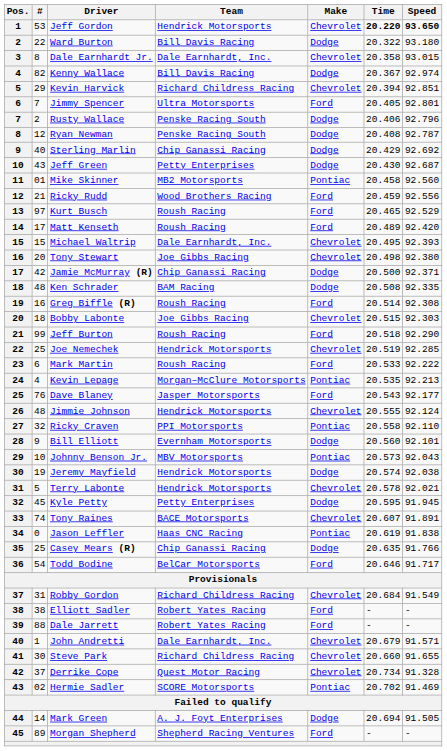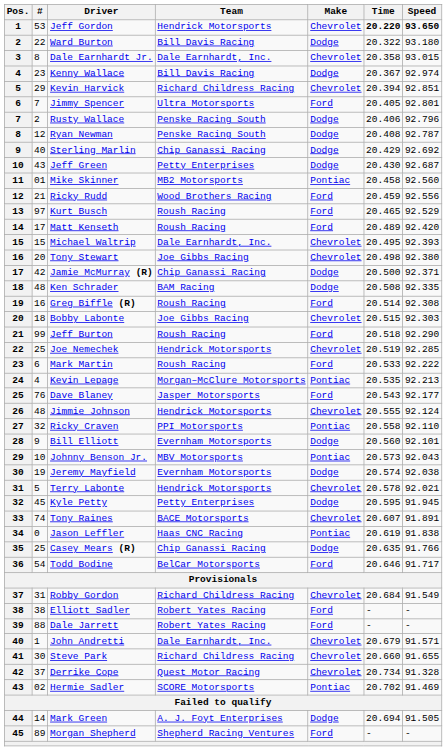 <table class="wikitable" style="font-size:95%">
 <tr>
 <th>Pos.</th>
 <th>#</th>
 <th>Driver</th>
 <th>Team</th>
 <th>Make</th>
 <th>Time</th>
 <th>Speed</th>
 </tr>
 <tr>
 <th>1</th>
 <td>53</td>
 <td><a href='#'>Jeff Gordon</a></td>
 <td><a href='#'>Hendrick Motorsports</a></td>
 <td><a href='#'>Chevrolet</a></td>
 <td><strong>20.220</strong></td>
 <td><strong>93.650</strong></td>
 </tr>
 <tr>
 <th>2</th>
 <td>22</td>
 <td><a href='#'>Ward Burton</a></td>
 <td><a href='#'>Bill Davis Racing</a></td>
 <td><a href='#'>Dodge</a></td>
 <td>20.322</td>
 <td>93.180</td>
 </tr>
 <tr>
 <th>3</th>
 <td>8</td>
 <td><a href='#'>Dale Earnhardt Jr.</a></td>
 <td><a href='#'>Dale Earnhardt, Inc.</a></td>
 <td><a href='#'>Chevrolet</a></td>
 <td>20.358</td>
 <td>93.015</td>
 </tr>
 <tr>
 <th>4</th>
-<td>82</td>
+<td>23</td>
 <td><a href='#'>Kenny Wallace</a></td>
 <td><a href='#'>Bill Davis Racing</a></td>
 <td><a href='#'>Dodge</a></td>
 <td>20.367</td>
 <td>92.974</td>
 </tr>
 <tr>
 <th>5</th>
 <td>29</td>
 <td><a href='#'>Kevin Harvick</a></td>
 <td><a href='#'>Richard Childress Racing</a></td>
 <td><a href='#'>Chevrolet</a></td>
 <td>20.394</td>
 <td>92.851</td>
 </tr>
 <tr>
 <th>6</th>
 <td>7</td>
 <td><a href='#'>Jimmy Spencer</a></td>
 <td><a href='#'>Ultra Motorsports</a></td>
 <td><a href='#'>Ford</a></td>
 <td>20.405</td>
 <td>92.801</td>
 </tr>
 <tr>
 <th>7</th>
 <td>2</td>
 <td><a href='#'>Rusty Wallace</a></td>
 <td><a href='#'>Penske Racing South</a></td>
 <td><a href='#'>Dodge</a></td>
 <td>20.406</td>
 <td>92.796</td>
 </tr>
 <tr>
 <th>8</th>
 <td>12</td>
 <td><a href='#'>Ryan Newman</a></td>
 <td><a href='#'>Penske Racing South</a></td>
 <td><a href='#'>Dodge</a></td>
 <td>20.408</td>
 <td>92.787</td>
 </tr>
 <tr>
 <th>9</th>
 <td>40</td>
 <td><a href='#'>Sterling Marlin</a></td>
 <td><a href='#'>Chip Ganassi Racing</a></td>
 <td><a href='#'>Dodge</a></td>
 <td>20.429</td>
 <td>92.692</td>
 </tr>
 <tr>
 <th>10</th>
 <td>43</td>
 <td><a href='#'>Jeff Green</a></td>
 <td><a href='#'>Petty Enterprises</a></td>
 <td><a href='#'>Dodge</a></td>
 <td>20.430</td>
 <td>92.687</td>
 </tr>
 <tr>
 <th>11</th>
 <td>01</td>
 <td><a href='#'>Mike Skinner</a></td>
 <td><a href='#'>MB2 Motorsports</a></td>
 <td><a href='#'>Pontiac</a></td>
 <td>20.458</td>
 <td>92.560</td>
 </tr>
 <tr>
 <th>12</th>
 <td>21</td>
 <td><a href='#'>Ricky Rudd</a></td>
 <td><a href='#'>Wood Brothers Racing</a></td>
 <td><a href='#'>Ford</a></td>
 <td>20.459</td>
 <td>92.556</td>
 </tr>
 <tr>
 <th>13</th>
 <td>97</td>
 <td><a href='#'>Kurt Busch</a></td>
 <td><a href='#'>Roush Racing</a></td>
 <td><a href='#'>Ford</a></td>
 <td>20.465</td>
 <td>92.529</td>
 </tr>
 <tr>
 <th>14</th>
 <td>17</td>
 <td><a href='#'>Matt Kenseth</a></td>
 <td><a href='#'>Roush Racing</a></td>
 <td><a href='#'>Ford</a></td>
 <td>20.489</td>
 <td>92.420</td>
 </tr>
 <tr>
 <th>15</th>
 <td>15</td>
 <td><a href='#'>Michael Waltrip</a></td>
 <td><a href='#'>Dale Earnhardt, Inc.</a></td>
 <td><a href='#'>Chevrolet</a></td>
 <td>20.495</td>
 <td>92.393</td>
 </tr>
 <tr>
 <th>16</th>
 <td>20</td>
 <td><a href='#'>Tony Stewart</a></td>
 <td><a href='#'>Joe Gibbs Racing</a></td>
 <td><a href='#'>Chevrolet</a></td>
 <td>20.498</td>
 <td>92.380</td>
 </tr>
 <tr>
 <th>17</th>
 <td>42</td>
 <td><a href='#'>Jamie McMurray</a> <strong>(R)</strong></td>
 <td><a href='#'>Chip Ganassi Racing</a></td>
 <td><a href='#'>Dodge</a></td>
 <td>20.500</td>
 <td>92.371</td>
 </tr>
 <tr>
 <th>18</th>
 <td>48</td>
 <td><a href='#'>Ken Schrader</a></td>
 <td><a href='#'>BAM Racing</a></td>
 <td><a href='#'>Dodge</a></td>
 <td>20.508</td>
 <td>92.335</td>
 </tr>
 <tr>
 <th>19</th>
 <td>16</td>
 <td><a href='#'>Greg Biffle</a> <strong>(R)</strong></td>
 <td><a href='#'>Roush Racing</a></td>
 <td><a href='#'>Ford</a></td>
 <td>20.514</td>
 <td>92.308</td>
 </tr>
 <tr>
 <th>20</th>
 <td>18</td>
 <td><a href='#'>Bobby Labonte</a></td>
 <td><a href='#'>Joe Gibbs Racing</a></td>
 <td><a href='#'>Chevrolet</a></td>
 <td>20.515</td>
 <td>92.303</td>
 </tr>
 <tr>
 <th>21</th>
 <td>99</td>
 <td><a href='#'>Jeff Burton</a></td>
 <td><a href='#'>Roush Racing</a></td>
 <td><a href='#'>Ford</a></td>
 <td>20.518</td>
 <td>92.290</td>
 </tr>
 <tr>
 <th>22</th>
 <td>25</td>
 <td><a href='#'>Joe Nemechek</a></td>
 <td><a href='#'>Hendrick Motorsports</a></td>
 <td><a href='#'>Chevrolet</a></td>
 <td>20.519</td>
 <td>92.285</td>
 </tr>
 <tr>
 <th>23</th>
 <td>6</td>
 <td><a href='#'>Mark Martin</a></td>
 <td><a href='#'>Roush Racing</a></td>
 <td><a href='#'>Ford</a></td>
 <td>20.533</td>
 <td>92.222</td>
 </tr>
 <tr>
 <th>24</th>
 <td>4</td>
 <td><a href='#'>Kevin Lepage</a></td>
 <td><a href='#'>Morgan–McClure Motorsports</a></td>
 <td><a href='#'>Pontiac</a></td>
 <td>20.535</td>
 <td>92.213</td>
 </tr>
 <tr>
 <th>25</th>
 <td>76</td>
 <td><a href='#'>Dave Blaney</a></td>
 <td><a href='#'>Jasper Motorsports</a></td>
 <td><a href='#'>Ford</a></td>
 <td>20.543</td>
 <td>92.177</td>
 </tr>
 <tr>
 <th>26</th>
 <td>48</td>
 <td><a href='#'>Jimmie Johnson</a></td>
 <td><a href='#'>Hendrick Motorsports</a></td>
 <td><a href='#'>Chevrolet</a></td>
 <td>20.555</td>
 <td>92.124</td>
 </tr>
 <tr>
 <th>27</th>
 <td>32</td>
 <td><a href='#'>Ricky Craven</a></td>
 <td><a href='#'>PPI Motorsports</a></td>
 <td><a href='#'>Pontiac</a></td>
 <td>20.558</td>
 <td>92.110</td>
 </tr>
 <tr>
 <th>28</th>
 <td>9</td>
 <td><a href='#'>Bill Elliott</a></td>
 <td><a href='#'>Evernham Motorsports</a></td>
 <td><a href='#'>Dodge</a></td>
 <td>20.560</td>
 <td>92.101</td>
 </tr>
 <tr>
 <th>29</th>
 <td>10</td>
 <td><a href='#'>Johnny Benson Jr.</a></td>
 <td><a href='#'>MBV Motorsports</a></td>
 <td><a href='#'>Pontiac</a></td>
 <td>20.573</td>
 <td>92.043</td>
 </tr>
 <tr>
 <th>30</th>
 <td>19</td>
 <td><a href='#'>Jeremy Mayfield</a></td>
-<td><a href='#'>Hendrick Motorsports</a></td>
+<td><a href='#'>Evernham Motorsports</a></td>
 <td><a href='#'>Dodge</a></td>
 <td>20.574</td>
 <td>92.038</td>
 </tr>
 <tr>
 <th>31</th>
 <td>5</td>
 <td><a href='#'>Terry Labonte</a></td>
 <td><a href='#'>Hendrick Motorsports</a></td>
 <td><a href='#'>Chevrolet</a></td>
 <td>20.578</td>
 <td>92.021</td>
 </tr>
 <tr>
 <th>32</th>
 <td>45</td>
 <td><a href='#'>Kyle Petty</a></td>
 <td><a href='#'>Petty Enterprises</a></td>
 <td><a href='#'>Dodge</a></td>
 <td>20.595</td>
 <td>91.945</td>
 </tr>
 <tr>
 <th>33</th>
 <td>74</td>
 <td><a href='#'>Tony Raines</a></td>
 <td><a href='#'>BACE Motorsports</a></td>
 <td><a href='#'>Chevrolet</a></td>
 <td>20.607</td>
 <td>91.891</td>
 </tr>
 <tr>
 <th>34</th>
 <td>0</td>
 <td><a href='#'>Jason Leffler</a></td>
 <td><a href='#'>Haas CNC Racing</a></td>
 <td><a href='#'>Pontiac</a></td>
 <td>20.619</td>
 <td>91.838</td>
 </tr>
 <tr>
 <th>35</th>
 <td>25</td>
 <td><a href='#'>Casey Mears</a> <strong>(R)</strong></td>
 <td><a href='#'>Chip Ganassi Racing</a></td>
 <td><a href='#'>Dodge</a></td>
 <td>20.635</td>
 <td>91.766</td>
 </tr>
 <tr>
 <th>36</th>
 <td>54</td>
 <td><a href='#'>Todd Bodine</a></td>
 <td><a href='#'>BelCar Motorsports</a></td>
 <td><a href='#'>Ford</a></td>
 <td>20.646</td>
 <td>91.717</td>
 </tr>
 <tr>
 <th colspan="7">Provisionals</th>
 </tr>
 <tr>
 <th>37</th>
 <td>31</td>
 <td><a href='#'>Robby Gordon</a></td>
 <td><a href='#'>Richard Childress Racing</a></td>
 <td><a href='#'>Chevrolet</a></td>
 <td>20.684</td>
 <td>91.549</td>
 </tr>
 <tr>
 <th>38</th>
 <td>38</td>
 <td><a href='#'>Elliott Sadler</a></td>
 <td><a href='#'>Robert Yates Racing</a></td>
 <td><a href='#'>Ford</a></td>
 <td>-</td>
 <td>-</td>
 </tr>
 <tr>
 <th>39</th>
 <td>88</td>
 <td><a href='#'>Dale Jarrett</a></td>
 <td><a href='#'>Robert Yates Racing</a></td>
 <td><a href='#'>Ford</a></td>
 <td>-</td>
 <td>-</td>
 </tr>
 <tr>
 <th>40</th>
 <td>1</td>
 <td><a href='#'>John Andretti</a></td>
 <td><a href='#'>Dale Earnhardt, Inc.</a></td>
 <td><a href='#'>Chevrolet</a></td>
 <td>20.679</td>
 <td>91.571</td>
 </tr>
 <tr>
 <th>41</th>
 <td>30</td>
 <td><a href='#'>Steve Park</a></td>
 <td><a href='#'>Richard Childress Racing</a></td>
 <td><a href='#'>Chevrolet</a></td>
 <td>20.660</td>
 <td>91.655</td>
 </tr>
 <tr>
 <th>42</th>
 <td>37</td>
 <td><a href='#'>Derrike Cope</a></td>
 <td><a href='#'>Quest Motor Racing</a></td>
 <td><a href='#'>Chevrolet</a></td>
 <td>20.734</td>
 <td>91.328</td>
 </tr>
 <tr>
 <th>43</th>
 <td>02</td>
 <td><a href='#'>Hermie Sadler</a></td>
 <td><a href='#'>SCORE Motorsports</a></td>
 <td><a href='#'>Pontiac</a></td>
 <td>20.702</td>
 <td>91.469</td>
 </tr>
 <tr>
 <th colspan="7">Failed to qualify</th>
 </tr>
 <tr>
 <th>44</th>
 <td>14</td>
 <td><a href='#'>Mark Green</a></td>
 <td><a href='#'>A. J. Foyt Enterprises</a></td>
 <td><a href='#'>Dodge</a></td>
 <td>20.694</td>
 <td>91.505</td>
 </tr>
 <tr>
 <th>45</th>
 <td>89</td>
 <td><a href='#'>Morgan Shepherd</a></td>
 <td><a href='#'>Shepherd Racing Ventures</a></td>
 <td><a href='#'>Ford</a></td>
 <td>-</td>
 <td>-</td>
 </tr>
 <tr>
 <th colspan="7"></th>
 </tr>
 </table>
